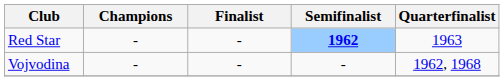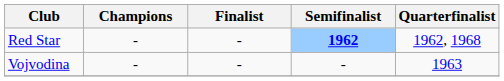 <table class="wikitable">
 <tr>
 <th style="width:16%;">Club</th>
 <th style="width:21%;">Champions</th>
 <th style="width:21%;">Finalist</th>
 <th style="width:21%;">Semifinalist</th>
 <th style="width:21%;">Quarterfinalist</th>
 </tr>
 <tr>
 <td><a href='#'>Red Star</a></td>
 <td style="text-align:center">-</td>
 <td style="text-align:center">-</td>
 <td style="text-align:center" bgcolor="#9acdff"><strong><a href='#'>1962</a></strong></td>
-<td style="text-align:center"><a href='#'>1963</a></td>
+<td style="text-align:center"><a href='#'>1962</a>, <a href='#'>1968</a></td>
 </tr>
 <tr>
 <td><a href='#'>Vojvodina</a></td>
 <td style="text-align:center">-</td>
 <td style="text-align:center">-</td>
 <td style="text-align:center">-</td>
-<td style="text-align:center"><a href='#'>1962</a>, <a href='#'>1968</a></td>
+<td style="text-align:center"><a href='#'>1963</a></td>
 </tr>
 <tr>
 </tr>
 </table>
